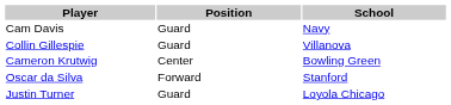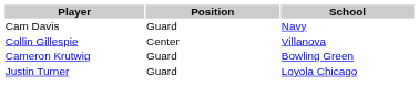 <table style="width:600px" "border:'1' 'solid' 'gray' ">
 <tr>
 <th style="background:#CCCCCC;width:23%">Player</th>
 <th style="background:#CCCCCC;width:22%">Position</th>
 <th style="background:#CCCCCC;width:22%">School</th>
 </tr>
 <tr>
 <td>Cam Davis</td>
 <td>Guard</td>
 <td><a href='#'>Navy</a></td>
 </tr>
 <tr>
 <td><a href='#'>Collin Gillespie</a></td>
-<td>Guard</td>
+<td>Center</td>
 <td><a href='#'>Villanova</a></td>
 </tr>
 <tr>
 <td><a href='#'>Cameron Krutwig</a></td>
-<td>Center</td>
+<td>Guard</td>
 <td><a href='#'>Bowling Green</a></td>
-</tr>
-<tr>
-<td><a href='#'>Oscar da Silva</a></td>
-<td>Forward</td>
-<td><a href='#'>Stanford</a></td>
 </tr>
 <tr>
 <td><a href='#'>Justin Turner</a></td>
 <td>Guard</td>
 <td><a href='#'>Loyola Chicago</a></td>
 </tr>
 </table>
